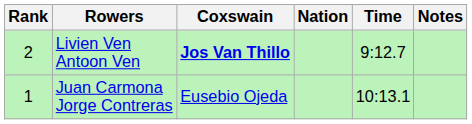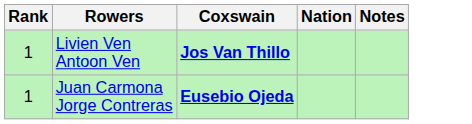 <table class="wikitable sortable" style="text-align:center">
 <tr>
 <th>Rank</th>
 <th>Rowers</th>
 <th>Coxswain</th>
 <th>Nation</th>
-<th>Time</th>
 <th>Notes</th>
 </tr>
 <tr bgcolor=bbf3bb>
-<td>2</td>
+<td>1</td>
 <td align=left><a href='#'>Livien Ven</a><br><a href='#'>Antoon Ven</a></td>
 <td align=left><strong><a href='#'>Jos Van Thillo</a></strong></td>
 <td align=left></td>
-<td>9:12.7</td>
 <td></td>
 </tr>
 <tr bgcolor=bbf3bb>
 <td>1</td>
 <td align=left><a href='#'>Juan Carmona</a><br><a href='#'>Jorge Contreras</a></td>
-<td align=left><a href='#'>Eusebio Ojeda</a></td>
+<td align=left><strong><a href='#'>Eusebio Ojeda</a></strong></td>
 <td align=left></td>
-<td>10:13.1</td>
 <td></td>
 </tr>
 </table>
